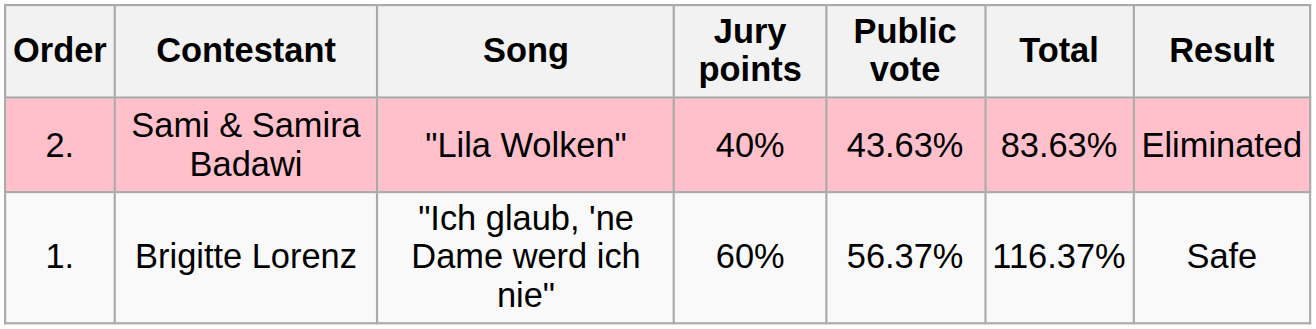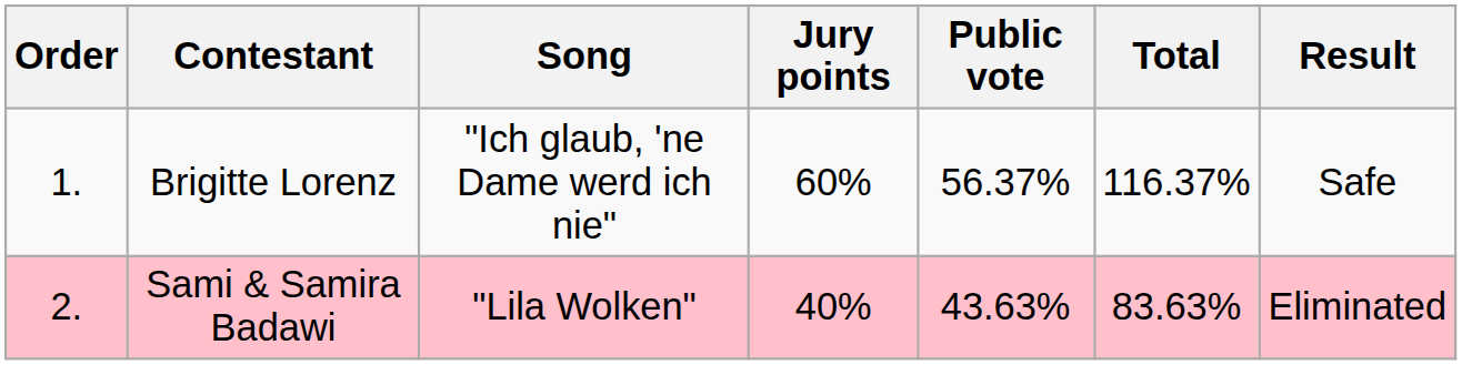 <table class="wikitable sortable" style="text-align: center; width: auto;">
 <tr class="hintergrundfarbe5">
 <th>Order</th>
 <th>Contestant</th>
 <th>Song</th>
 <th>Jury points</th>
 <th>Public vote</th>
 <th>Total</th>
 <th>Result</th>
 </tr>
+<tr>
+<td>1.</td>
+<td>Brigitte Lorenz</td>
+<td>"Ich glaub, 'ne Dame werd ich nie"</td>
+<td>60%</td>
+<td>56.37%</td>
+<td>116.37%</td>
+<td>Safe</td>
+</tr>
 <tr bgcolor=pink>
 <td>2.</td>
 <td>Sami & Samira Badawi</td>
 <td>"Lila Wolken"</td>
 <td>40%</td>
 <td>43.63%</td>
 <td>83.63%</td>
 <td>Eliminated</td>
 </tr>
-<tr>
-<td>1.</td>
-<td>Brigitte Lorenz</td>
-<td>"Ich glaub, 'ne Dame werd ich nie"</td>
-<td>60%</td>
-<td>56.37%</td>
-<td>116.37%</td>
-<td>Safe</td>
-</tr>
 </table>
